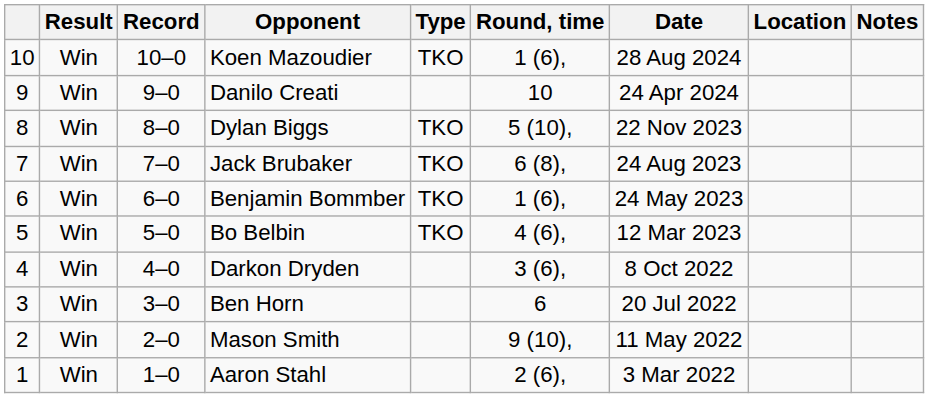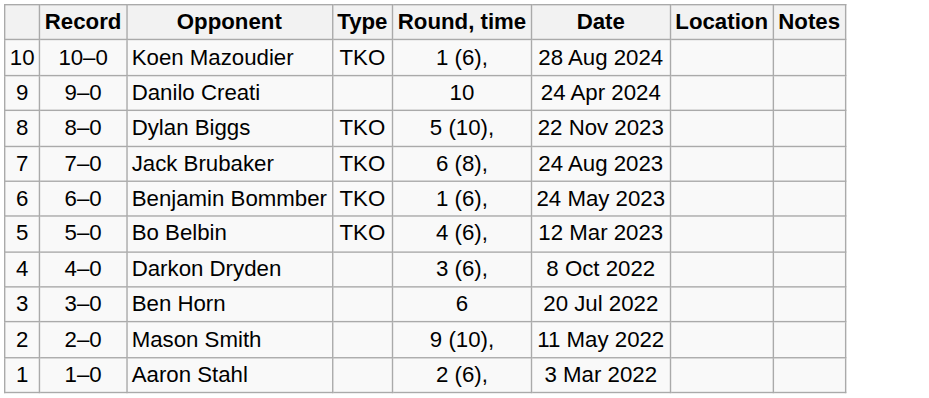 <table class="wikitable" style="text-align:center">
 <tr>
 <th></th>
-<th>Result</th>
 <th>Record</th>
 <th>Opponent</th>
 <th>Type</th>
 <th>Round, time</th>
 <th>Date</th>
 <th>Location</th>
 <th>Notes</th>
 </tr>
 <tr>
 <td>10</td>
-<td>Win</td>
 <td>10–0</td>
 <td style="text-align:left;">Koen Mazoudier</td>
 <td>TKO</td>
 <td>1 (6), </td>
 <td>28 Aug 2024</td>
 <td style="text-align:left;"></td>
 <td align=left></td>
 </tr>
 <tr>
 <td>9</td>
-<td>Win</td>
 <td>9–0</td>
 <td style="text-align:left;">Danilo Creati</td>
 <td></td>
 <td>10</td>
 <td>24 Apr 2024</td>
 <td style="text-align:left;"></td>
 <td align=left></td>
 </tr>
 <tr>
 <td>8</td>
-<td>Win</td>
 <td>8–0</td>
 <td style="text-align:left;">Dylan Biggs</td>
 <td>TKO</td>
 <td>5 (10), </td>
 <td>22 Nov 2023</td>
 <td style="text-align:left;"></td>
 <td align=left></td>
 </tr>
 <tr>
 <td>7</td>
-<td>Win</td>
 <td>7–0</td>
 <td style="text-align:left;">Jack Brubaker</td>
 <td>TKO</td>
 <td>6 (8), </td>
 <td>24 Aug 2023</td>
 <td style="text-align:left;"></td>
 <td></td>
 </tr>
 <tr>
 <td>6</td>
-<td>Win</td>
 <td>6–0</td>
 <td style="text-align:left;">Benjamin Bommber</td>
 <td>TKO</td>
 <td>1 (6), </td>
 <td>24 May 2023</td>
 <td style="text-align:left;"></td>
 <td></td>
 </tr>
 <tr>
 <td>5</td>
-<td>Win</td>
 <td>5–0</td>
 <td style="text-align:left;">Bo Belbin</td>
 <td>TKO</td>
 <td>4 (6), </td>
 <td>12 Mar 2023</td>
 <td style="text-align:left;"></td>
 <td></td>
 </tr>
 <tr>
 <td>4</td>
-<td>Win</td>
 <td>4–0</td>
 <td style="text-align:left;">Darkon Dryden</td>
 <td></td>
 <td>3 (6), </td>
 <td>8 Oct 2022</td>
 <td style="text-align:left;"></td>
 <td></td>
 </tr>
 <tr>
 <td>3</td>
-<td>Win</td>
 <td>3–0</td>
 <td style="text-align:left;">Ben Horn</td>
 <td></td>
 <td>6</td>
 <td>20 Jul 2022</td>
 <td style="text-align:left;"></td>
 <td></td>
 </tr>
 <tr>
 <td>2</td>
-<td>Win</td>
 <td>2–0</td>
 <td style="text-align:left;">Mason Smith</td>
 <td></td>
 <td>9 (10), </td>
 <td>11 May 2022</td>
 <td style="text-align:left;"></td>
 <td></td>
 </tr>
 <tr>
 <td>1</td>
-<td>Win</td>
 <td>1–0</td>
 <td style="text-align:left;">Aaron Stahl</td>
 <td></td>
 <td>2 (6), </td>
 <td>3 Mar 2022</td>
 <td style="text-align:left;"></td>
 <td></td>
 </tr>
 </table>
